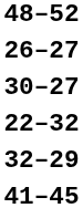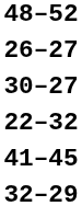 <table width=75% cellspacing=1>
 <tr>
 <th width=25%></th>
 <th width=25%></th>
 <th width=25%></th>
 </tr>
 <tr style=font-size:90%>
 <td align=right></td>
 <td align=center><strong>48–52</strong></td>
 <td><strong></strong></td>
 </tr>
 <tr style=font-size:90%>
 <td align=right></td>
 <td align=center><strong>26–27</strong></td>
 <td><strong></strong></td>
 </tr>
 <tr style=font-size:90%>
 <td align=right><strong></strong></td>
 <td align=center><strong>30–27</strong></td>
 <td></td>
 </tr>
 <tr style=font-size:90%>
 <td align=right></td>
 <td align=center><strong>22–32</strong></td>
 <td><strong></strong></td>
 </tr>
 <tr style=font-size:90%>
+<td align=right></td>
+<td align=center><strong>41–45</strong></td>
+<td><strong></strong></td>
+</tr>
+<tr style=font-size:90%>
 <td align=right><strong></strong></td>
 <td align=center><strong>32–29</strong></td>
 <td></td>
 </tr>
-<tr style=font-size:90%>
-<td align=right></td>
-<td align=center><strong>41–45</strong></td>
-<td><strong></strong></td>
-</tr>
 </table>
